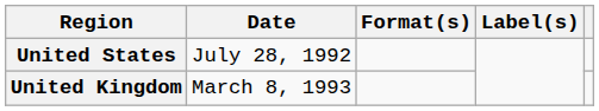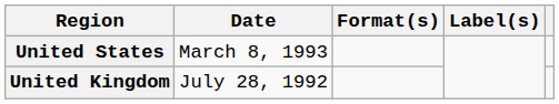 <table class="wikitable plainrowheaders">
 <tr>
 <th scope="col">Region</th>
 <th scope="col">Date</th>
 <th scope="col">Format(s)</th>
 <th scope="col">Label(s)</th>
 <th scope="col"></th>
 </tr>
 <tr>
 <th scope="row">United States</th>
-<td>July 28, 1992</td>
+<td>March 8, 1993</td>
 <td></td>
 <td rowspan="2"></td>
 <td></td>
 </tr>
 <tr>
 <th scope="row">United Kingdom</th>
-<td>March 8, 1993</td>
+<td>July 28, 1992</td>
 <td></td>
 <td></td>
 </tr>
 </table>
